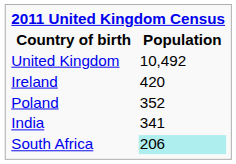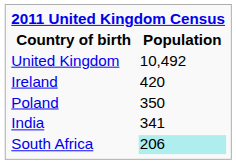 <table class="infobox" style="float:right;">
 <tr>
 <th colspan="2"><a href='#'>2011 United Kingdom Census</a></th>
 </tr>
 <tr>
 <th>Country of birth</th>
 <th>Population</th>
 </tr>
 <tr>
 <td> <a href='#'>United Kingdom</a></td>
 <td>10,492</td>
 </tr>
 <tr>
 <td> <a href='#'>Ireland</a></td>
 <td>420</td>
 </tr>
 <tr>
 <td> <a href='#'>Poland</a></td>
-<td>352</td>
+<td>350</td>
 </tr>
 <tr>
 <td> <a href='#'>India</a></td>
 <td>341</td>
 </tr>
 <tr>
 <td> <a href='#'>South Africa</a></td>
 <td style="background: paleturquoise;">206</td>
 </tr>
 </table>
